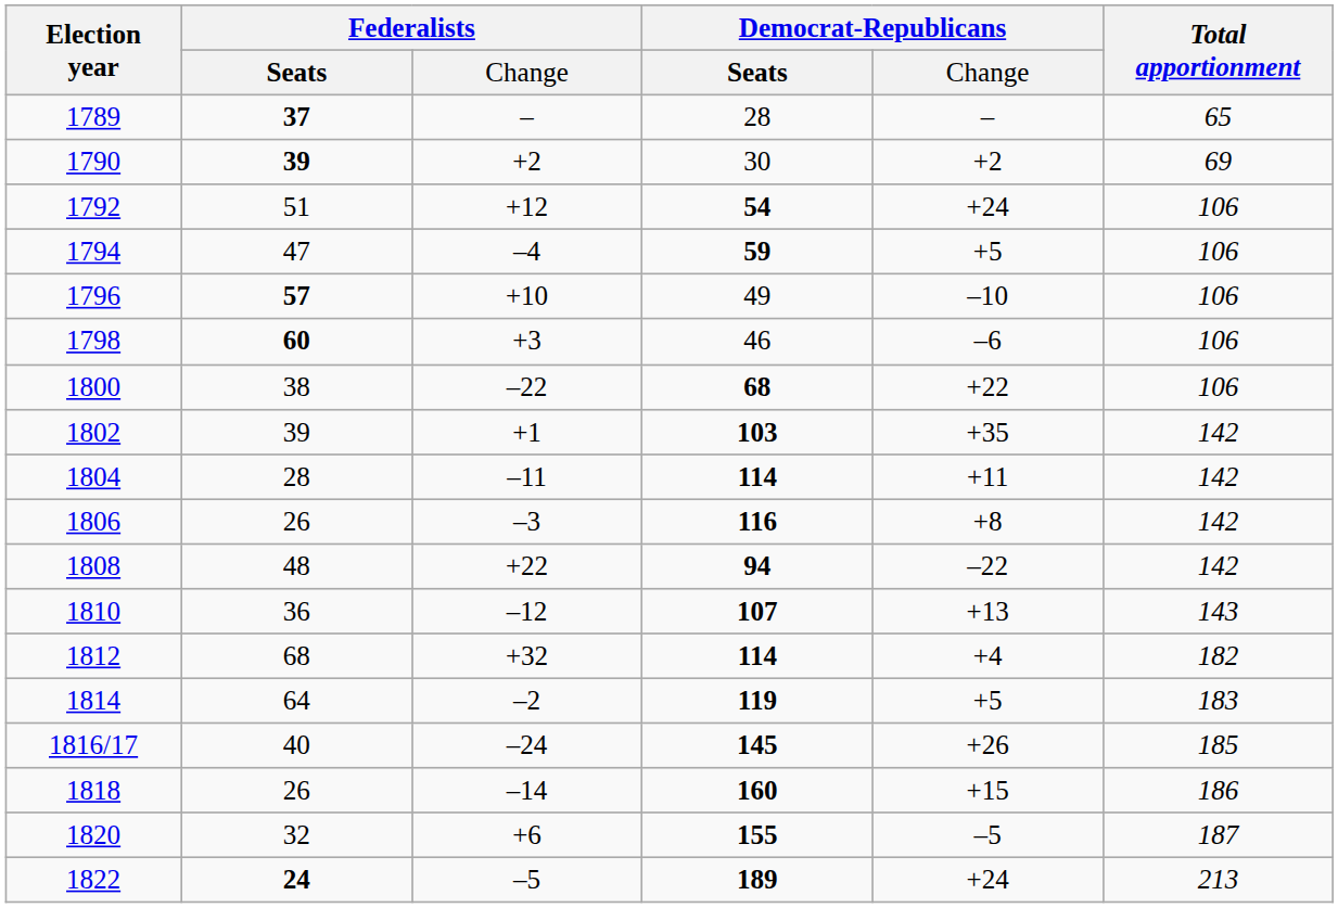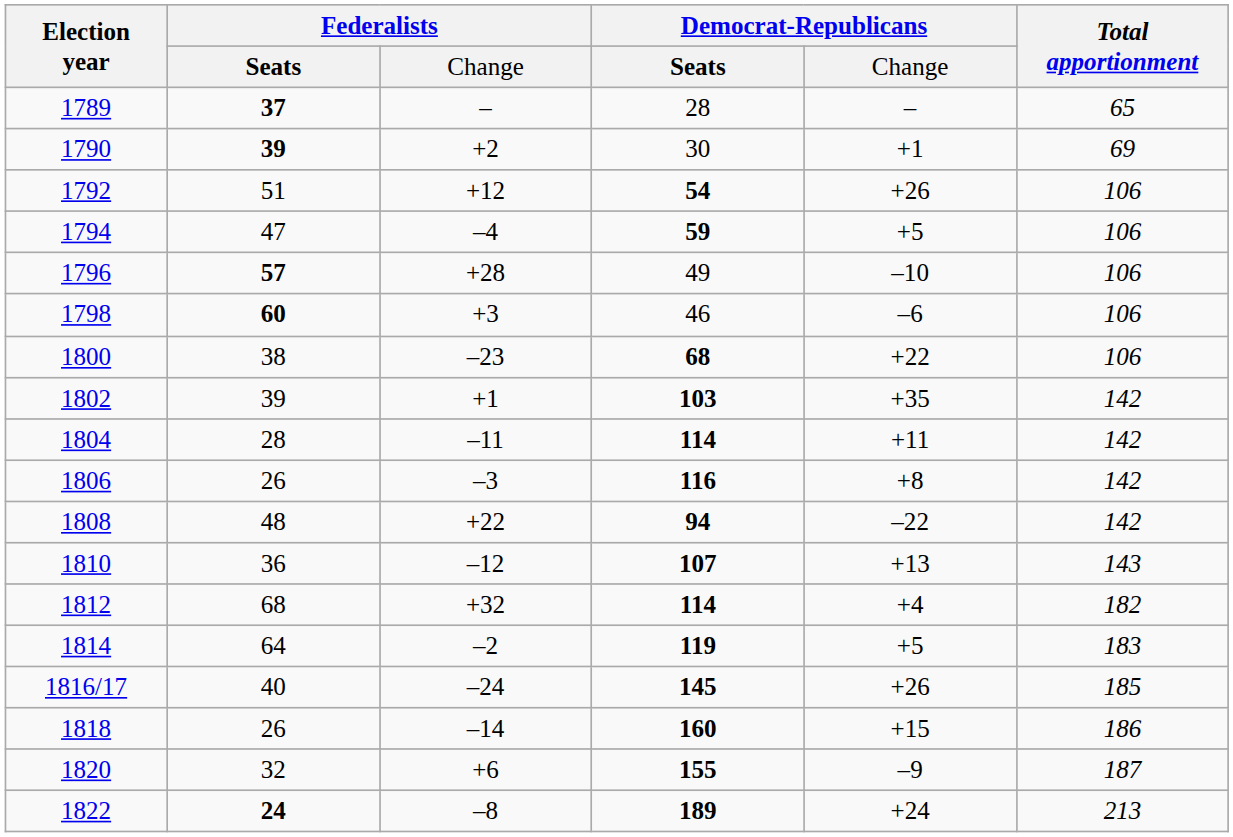 <table class="wikitable" style="margin: 1em auto 1em auto; font-size:95%; text-align:center;">
 <tr>
 <th rowspan="2" style="width:6em;">Election<br>year</th>
 <th colspan="2" style="width:16em;"><a href='#'>Federalists</a></th>
 <th colspan="2" style="width:16em;"><a href='#'>Democrat-Republicans</a></th>
 <th rowspan="2" style="width:8em;"><em>Total<br><a href='#'>apportionment</a></em></th>
 </tr>
 <tr>
 <th style="width:8em;">Seats</th>
 <td style="width:8em; background:#F2F2F2;">Change</td>
 <th style="width:8em;">Seats</th>
 <td style="width:8em; background:#F2F2F2;">Change</td>
 </tr>
 <tr>
 <td><a href='#'>1789</a></td>
 <td><strong>37</strong></td>
 <td>–</td>
 <td>28</td>
 <td>–</td>
 <td><em>65</em></td>
 </tr>
 <tr>
 <td><a href='#'>1790</a></td>
 <td><strong>39</strong></td>
 <td>+2</td>
 <td>30</td>
-<td>+2</td>
+<td>+1</td>
 <td><em>69</em></td>
 </tr>
 <tr>
 <td><a href='#'>1792</a></td>
 <td>51</td>
 <td>+12</td>
 <td><strong>54</strong></td>
-<td>+24</td>
+<td>+26</td>
 <td><em>106</em></td>
 </tr>
 <tr>
 <td><a href='#'>1794</a></td>
 <td>47</td>
 <td>–4</td>
 <td><strong>59</strong></td>
 <td>+5</td>
 <td><em>106</em></td>
 </tr>
 <tr>
 <td><a href='#'>1796</a></td>
 <td><strong>57</strong></td>
-<td>+10</td>
+<td>+28</td>
 <td>49</td>
 <td>–10</td>
 <td><em>106</em></td>
 </tr>
 <tr>
 <td><a href='#'>1798</a></td>
 <td><strong>60</strong></td>
 <td>+3</td>
 <td>46</td>
 <td>–6</td>
 <td><em>106</em></td>
 </tr>
 <tr>
 <td><a href='#'>1800</a></td>
 <td>38</td>
-<td>–22</td>
+<td>–23</td>
 <td><strong>68</strong></td>
 <td>+22</td>
 <td><em>106</em></td>
 </tr>
 <tr>
 <td><a href='#'>1802</a></td>
 <td>39</td>
 <td>+1</td>
 <td><strong>103</strong></td>
 <td>+35</td>
 <td><em>142</em></td>
 </tr>
 <tr>
 <td><a href='#'>1804</a></td>
 <td>28</td>
 <td>–11</td>
 <td><strong>114</strong></td>
 <td>+11</td>
 <td><em>142</em></td>
 </tr>
 <tr>
 <td><a href='#'>1806</a></td>
 <td>26</td>
 <td>–3</td>
 <td><strong>116</strong></td>
 <td>+8</td>
 <td><em>142</em></td>
 </tr>
 <tr>
 <td><a href='#'>1808</a></td>
 <td>48</td>
 <td>+22</td>
 <td><strong>94</strong></td>
 <td>–22</td>
 <td><em>142</em></td>
 </tr>
 <tr>
 <td><a href='#'>1810</a></td>
 <td>36</td>
 <td>–12</td>
 <td><strong>107</strong></td>
 <td>+13</td>
 <td><em>143</em></td>
 </tr>
 <tr>
 <td><a href='#'>1812</a></td>
 <td>68</td>
 <td>+32</td>
 <td><strong>114</strong></td>
 <td>+4</td>
 <td><em>182</em></td>
 </tr>
 <tr>
 <td><a href='#'>1814</a></td>
 <td>64</td>
 <td>–2</td>
 <td><strong>119</strong></td>
 <td>+5</td>
 <td><em>183</em></td>
 </tr>
 <tr>
 <td><a href='#'>1816/17</a></td>
 <td>40</td>
 <td>–24</td>
 <td><strong>145</strong></td>
 <td>+26</td>
 <td><em>185</em></td>
 </tr>
 <tr>
 <td><a href='#'>1818</a></td>
 <td>26</td>
 <td>–14</td>
 <td><strong>160</strong></td>
 <td>+15</td>
 <td><em>186</em></td>
 </tr>
 <tr>
 <td><a href='#'>1820</a></td>
 <td>32</td>
 <td>+6</td>
 <td><strong>155</strong></td>
-<td>–5</td>
+<td>–9</td>
 <td><em>187</em></td>
 </tr>
 <tr>
 <td><a href='#'>1822</a></td>
 <td><strong>24</strong></td>
-<td>–5</td>
+<td>–8</td>
 <td><strong>189</strong></td>
 <td>+24</td>
 <td><em>213</em></td>
 </tr>
 </table>
